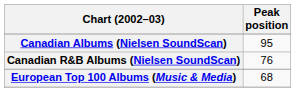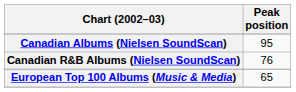 <table class="wikitable sortable plainrowheaders">
 <tr>
 <th align="left">Chart (2002–03)</th>
 <th align="left">Peak<br>position</th>
 </tr>
 <tr>
 </tr>
 <tr>
 <th scope="row"><a href='#'>Canadian Albums</a> (<a href='#'>Nielsen SoundScan</a>)</th>
 <td align="center">95</td>
 </tr>
 <tr>
 <th scope="row">Canadian R&B Albums (<a href='#'>Nielsen SoundScan</a>)</th>
 <td style="text-align:center;">76</td>
 </tr>
 <tr>
 </tr>
 <tr>
 <th scope="row"><a href='#'>European Top 100 Albums</a> (<em><a href='#'>Music & Media</a></em>)</th>
-<td align="center">68</td>
+<td align="center">65</td>
 </tr>
 <tr>
 </tr>
 <tr>
 </tr>
 <tr>
 </tr>
 <tr>
 </tr>
 <tr>
 </tr>
 <tr>
 </tr>
 <tr>
 </tr>
 <tr>
 </tr>
 </table>
